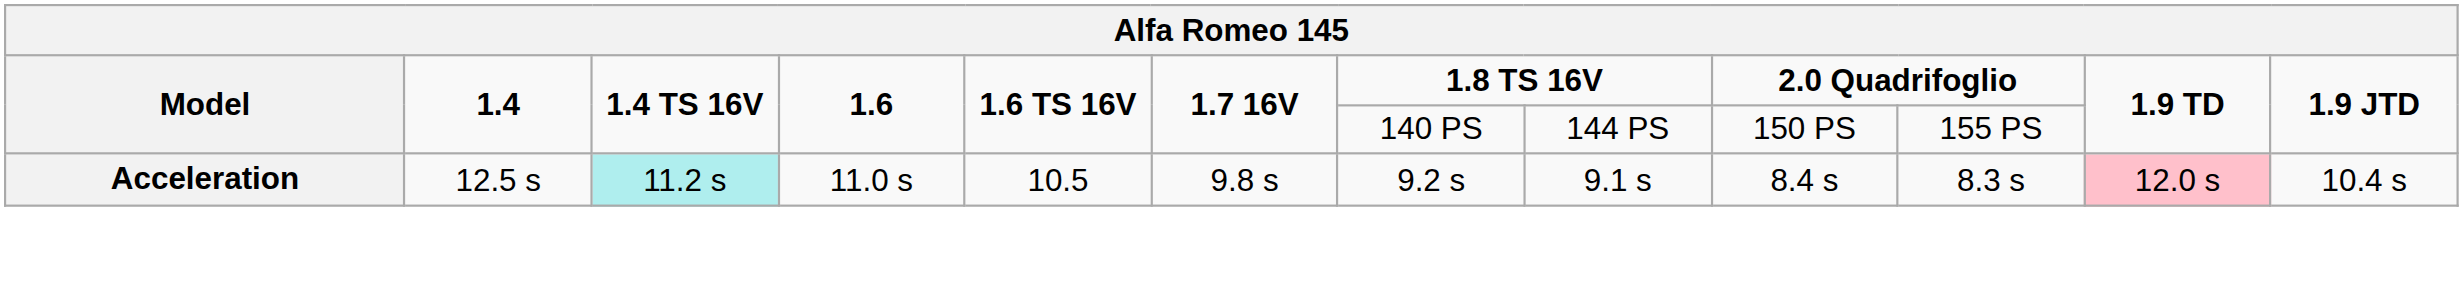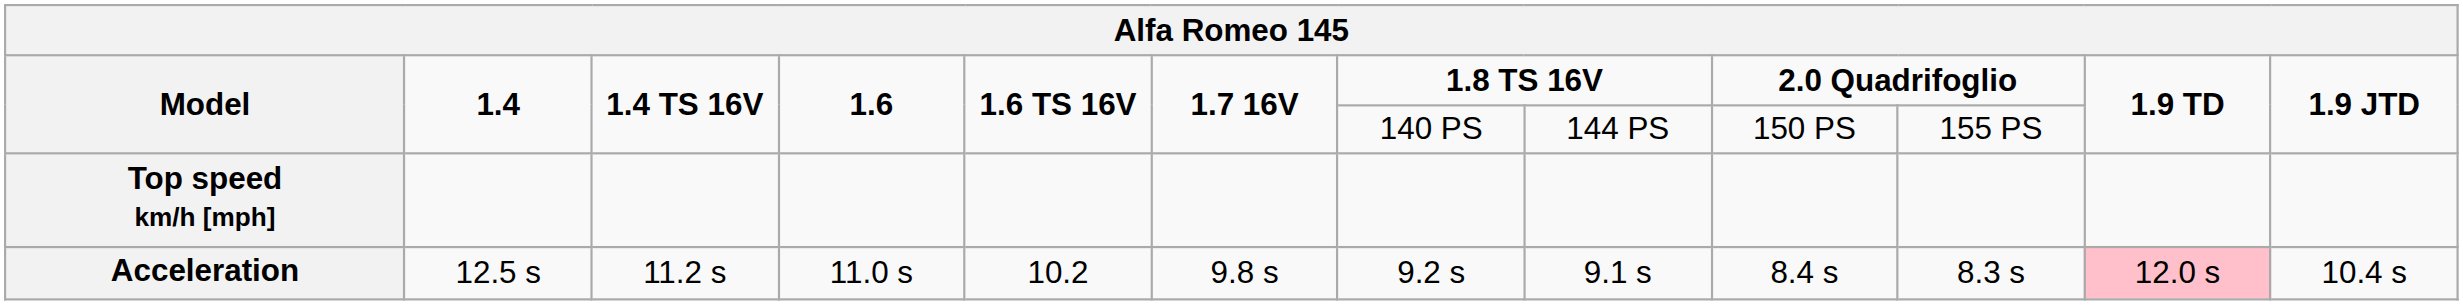 <table class="wikitable" style="text-align:center; font-size:90%;">
 <tr>
 <th colspan=12>Alfa Romeo 145</th>
 </tr>
 <tr>
 <th rowspan="2" style="width:15%;">Model</th>
 <td rowspan="2" style="width:7%;"><strong>1.4</strong></td>
 <td rowspan="2" style="width:7%;"><strong>1.4 TS 16V</strong></td>
 <td rowspan="2" style="width:7%;"><strong>1.6</strong></td>
 <td rowspan="2" style="width:7%;"><strong>1.6 TS 16V</strong></td>
 <td rowspan="2" style="width:7%;"><strong>1.7 16V</strong></td>
 <td colspan=2><strong>1.8 TS 16V</strong></td>
 <td colspan=2><strong>2.0 Quadrifoglio</strong></td>
 <td rowspan="2" style="width:7%;"><strong>1.9 TD</strong></td>
 <td rowspan="2" style="width:7%;"><strong>1.9 JTD</strong></td>
 </tr>
 <tr>
 <td width=7%>140 PS</td>
 <td width=7%>144 PS</td>
 <td width=7%>150 PS</td>
 <td width=7%>155 PS</td>
 </tr>
 <tr>
+<th style="line-height:1.2em;">Top speed<br><small>km/h [mph]</small></th>
+<td></td>
+<td></td>
+<td></td>
+<td></td>
+<td></td>
+<td></td>
+<td></td>
+<td></td>
+<td></td>
+<td></td>
+<td></td>
+</tr>
+<tr>
 <th style="line-height:1.2em;">Acceleration<br><small> </small></th>
 <td>12.5 s</td>
-<td style="background: paleturquoise;">11.2 s</td>
+<td>11.2 s</td>
 <td>11.0 s</td>
-<td>10.5</td>
+<td>10.2</td>
 <td>9.8 s</td>
 <td>9.2 s</td>
 <td>9.1 s</td>
 <td>8.4 s</td>
 <td>8.3 s</td>
 <td style="background: pink;">12.0 s</td>
 <td>10.4 s</td>
 </tr>
 </table>
